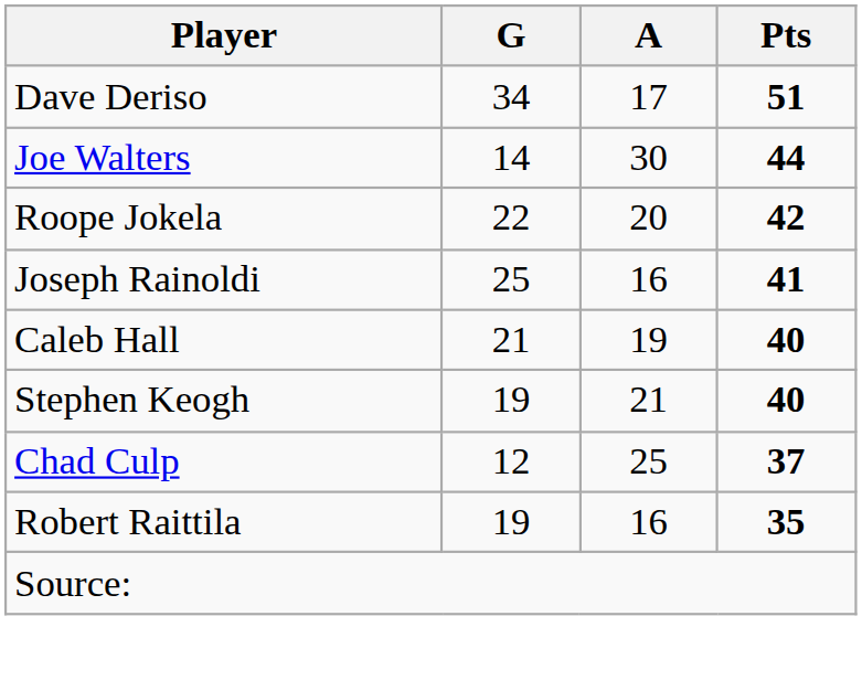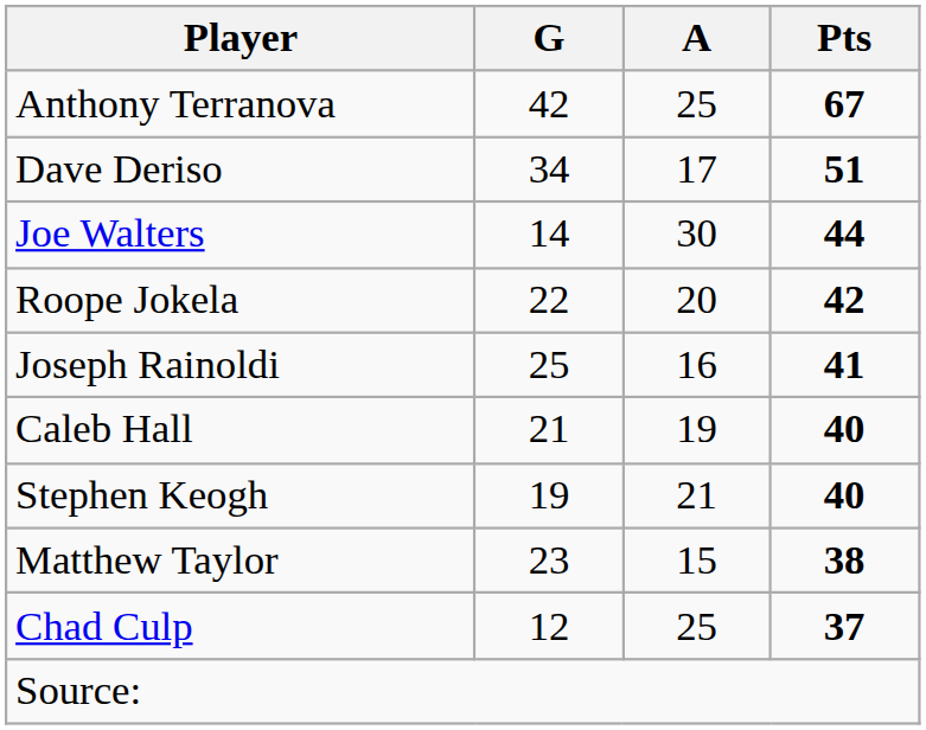 <table class="wikitable sortable" style="text-align:center;">
 <tr>
 <th width=175 class="unsortable">Player</th>
 <th width=50>G</th>
 <th width=50>A</th>
 <th width=50>Pts</th>
+</tr>
+<tr>
+<td align=left> Anthony Terranova</td>
+<td>42</td>
+<td>25</td>
+<td><strong>67</strong></td>
 </tr>
 <tr>
 <td align=left> Dave Deriso</td>
 <td>34</td>
 <td>17</td>
 <td><strong>51</strong></td>
 </tr>
 <tr>
 <td align=left> <a href='#'>Joe Walters</a></td>
 <td>14</td>
 <td>30</td>
 <td><strong>44</strong></td>
 </tr>
 <tr>
 <td align=left> Roope Jokela</td>
 <td>22</td>
 <td>20</td>
 <td><strong>42</strong></td>
 </tr>
 <tr>
 <td align=left> Joseph Rainoldi</td>
 <td>25</td>
 <td>16</td>
 <td><strong>41</strong></td>
 </tr>
 <tr>
 <td align=left> Caleb Hall</td>
 <td>21</td>
 <td>19</td>
 <td><strong>40</strong></td>
 </tr>
 <tr>
 <td align=left> Stephen Keogh</td>
 <td>19</td>
 <td>21</td>
 <td><strong>40</strong></td>
 </tr>
 <tr>
+<td align=left> Matthew Taylor</td>
+<td>23</td>
+<td>15</td>
+<td><strong>38</strong></td>
+</tr>
+<tr>
 <td align=left> <a href='#'>Chad Culp</a></td>
 <td>12</td>
 <td>25</td>
 <td><strong>37</strong></td>
 </tr>
 <tr>
-<td align=left> Robert Raittila</td>
-<td>19</td>
-<td>16</td>
-<td><strong>35</strong></td>
-</tr>
-<tr>
 <td colspan=4 align=left>Source:</td>
 </tr>
 </table>
